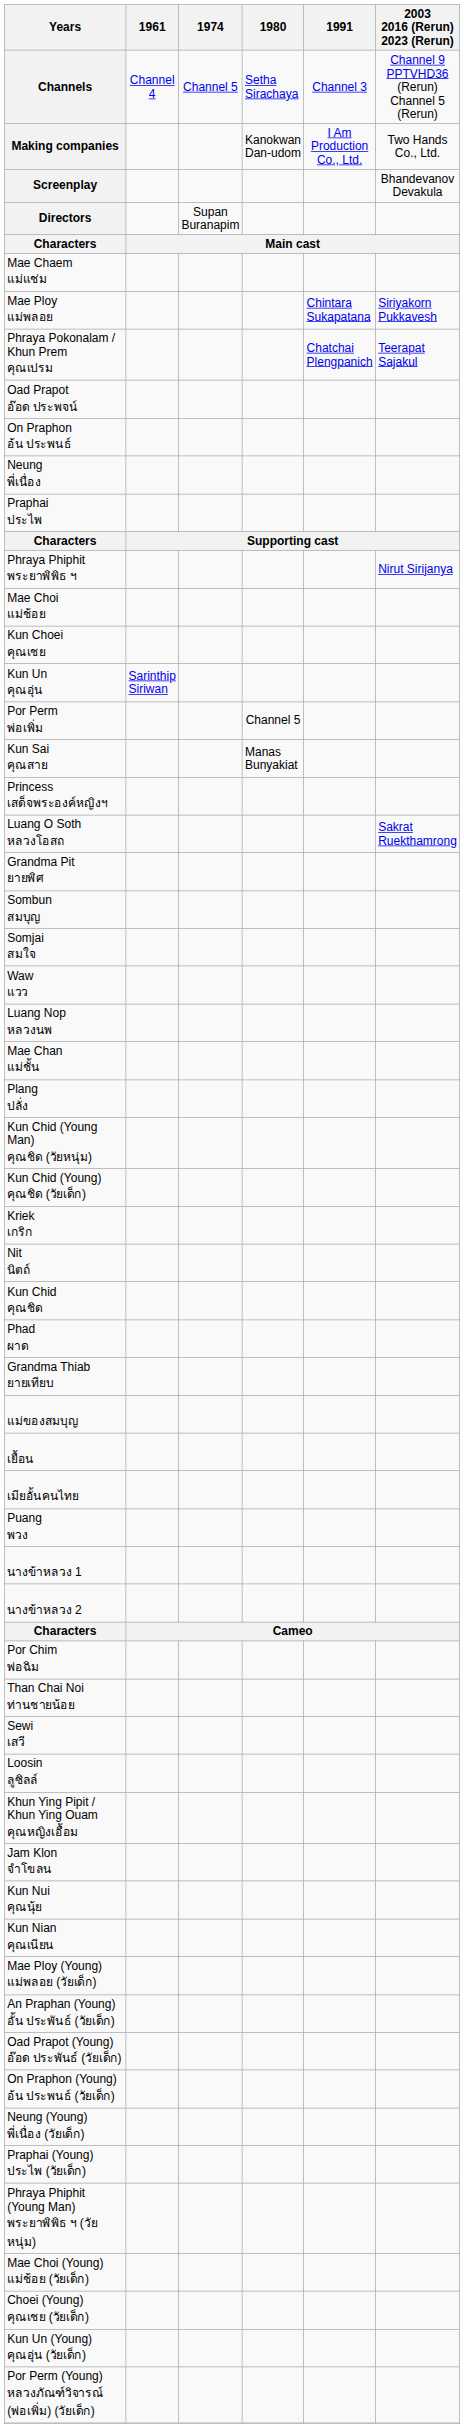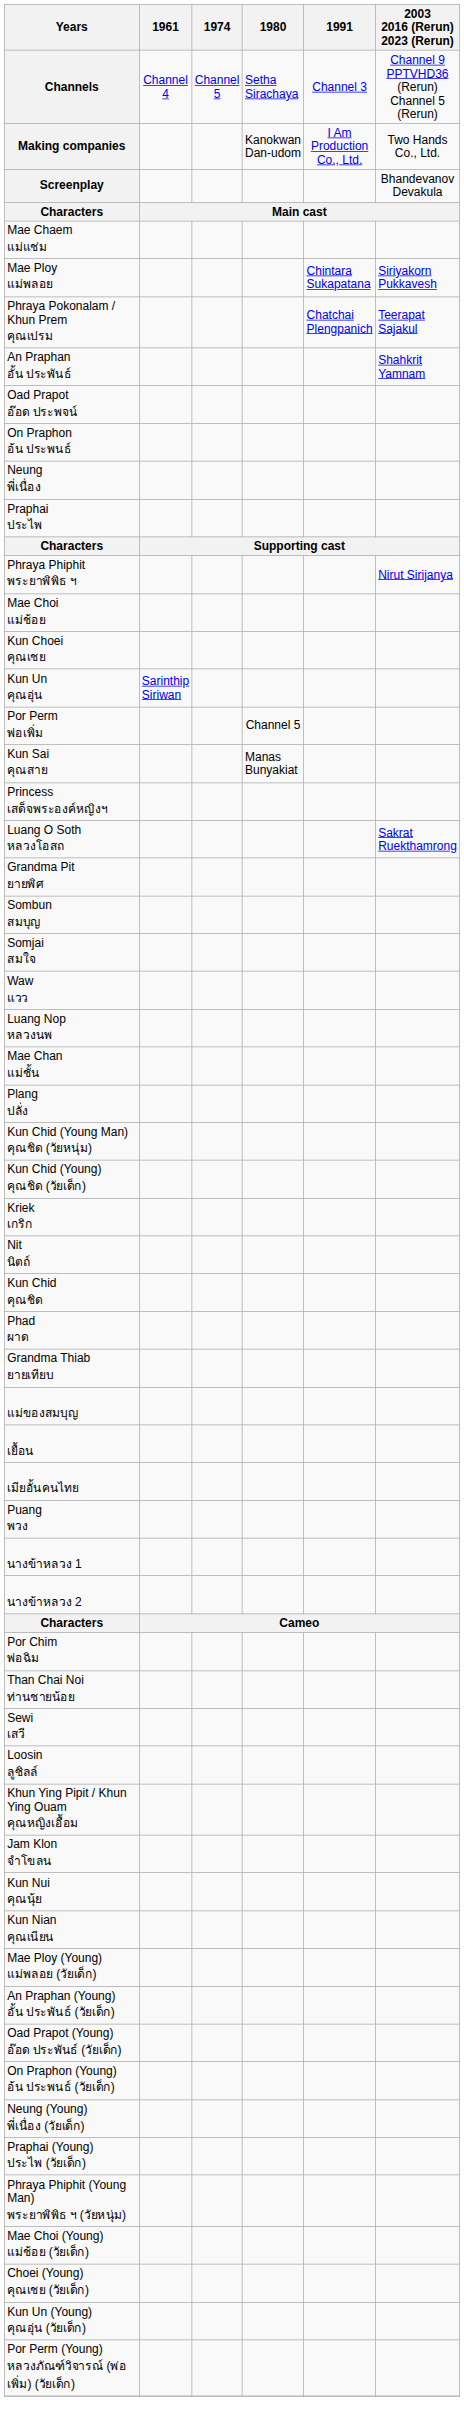 <table class="wikitable">
 <tr>
 <th width="100px">Years</th>
 <th>1961</th>
 <th>1974</th>
 <th>1980</th>
 <th>1991</th>
 <th>2003 <br> 2016 (Rerun) <br> 2023 (Rerun)</th>
 </tr>
 <tr>
 <th scope="row" width="200px"><strong>Channels</strong></th>
 <td align="center"><a href='#'>Channel 4</a></td>
 <td align="center"><a href='#'>Channel 5</a></td>
 <td><a href='#'>Setha Sirachaya</a></td>
 <td align="center"><a href='#'>Channel 3</a></td>
 <td align="center"><a href='#'>Channel 9</a> <br> <a href='#'>PPTVHD36</a> (Rerun) <br> Channel 5 (Rerun)</td>
 </tr>
 <tr>
 <th scope="row">Making companies</th>
 <td align="center"></td>
 <td align="center"></td>
 <td align="center">Kanokwan Dan-udom</td>
 <td align="center"><a href='#'>I Am Production Co., Ltd.</a></td>
 <td align="center">Two Hands Co., Ltd.</td>
 </tr>
 <tr>
 <th scope="row"><strong>Screenplay</strong></th>
 <td align="center"></td>
 <td align="center"></td>
 <td align="center"></td>
 <td align="center"> <br> </td>
 <td align="center">Bhandevanov Devakula</td>
 </tr>
 <tr>
-<th scope="row"><strong>Directors</strong></th>
-<td align="center"></td>
-<td align="center">Supan Buranapim</td>
-<td align="center"></td>
-<td align="center"></td>
-<td align="center"></td>
-</tr>
-<tr>
 <th scope="col" width="300px"><strong>Characters</strong></th>
 <th colspan="5" align="center" scope="col" width="350px">Main cast</th>
 </tr>
 <tr>
 <td>Mae Chaem <br> แม่แช่ม</td>
 <td></td>
 <td></td>
 <td></td>
 <td></td>
 <td></td>
 </tr>
 <tr>
 <td>Mae Ploy <br> แม่พลอย</td>
 <td> <br> </td>
 <td></td>
 <td> <br> </td>
 <td><a href='#'>Chintara Sukapatana</a></td>
 <td><a href='#'>Siriyakorn Pukkavesh</a></td>
 </tr>
 <tr>
 <td>Phraya Pokonalam / Khun Prem <br> คุณเปรม</td>
 <td></td>
 <td></td>
 <td></td>
 <td><a href='#'>Chatchai Plengpanich</a></td>
 <td><a href='#'>Teerapat Sajakul</a></td>
+</tr>
+<tr>
+<td>An Praphan <br> อั้น ประพันธ์</td>
+<td></td>
+<td></td>
+<td></td>
+<td></td>
+<td><a href='#'>Shahkrit Yamnam</a></td>
 </tr>
 <tr>
 <td>Oad Prapot <br> อ๊อด ประพจน์</td>
 <td></td>
 <td></td>
 <td></td>
 <td></td>
 <td></td>
 </tr>
 <tr>
 <td>On Praphon <br> อ้น ประพนธ์</td>
 <td></td>
 <td></td>
 <td></td>
 <td></td>
 <td></td>
 </tr>
 <tr>
 <td>Neung <br> พี่เนื่อง</td>
 <td></td>
 <td></td>
 <td></td>
 <td></td>
 <td></td>
 </tr>
 <tr>
 <td>Praphai <br> ประไพ</td>
 <td></td>
 <td></td>
 <td></td>
 <td></td>
 <td></td>
 </tr>
 <tr>
 <th scope="col" width="300px"><strong>Characters</strong></th>
 <th colspan="5" align="center" scope="col" width="350px">Supporting cast</th>
 </tr>
 <tr>
 <td>Phraya Phiphit <br> พระยาพิพิธ ฯ</td>
 <td></td>
 <td></td>
 <td></td>
 <td></td>
 <td><a href='#'>Nirut Sirijanya</a></td>
 </tr>
 <tr>
 <td>Mae Choi <br> แม่ช้อย</td>
 <td></td>
 <td></td>
 <td></td>
 <td></td>
 <td></td>
 </tr>
 <tr>
 <td>Kun Choei <br> คุณเชย</td>
 <td></td>
 <td></td>
 <td></td>
 <td></td>
 <td></td>
 </tr>
 <tr>
 <td>Kun Un <br> คุณอุ่น</td>
 <td><a href='#'>Sarinthip Siriwan</a></td>
 <td></td>
 <td></td>
 <td></td>
 <td></td>
 </tr>
 <tr>
 <td>Por Perm <br> พ่อเพิ่ม</td>
 <td></td>
 <td></td>
 <td align="center">Channel 5</td>
 <td></td>
 <td></td>
 </tr>
 <tr>
 <td>Kun Sai <br> คุณสาย</td>
 <td></td>
 <td></td>
 <td>Manas Bunyakiat</td>
 <td></td>
 <td></td>
 </tr>
 <tr>
 <td>Princess <br> เสด็จพระองค์หญิงฯ</td>
 <td></td>
 <td></td>
 <td></td>
 <td></td>
 <td></td>
 </tr>
 <tr>
 <td>Luang O Soth <br> หลวงโอสถ</td>
 <td></td>
 <td></td>
 <td></td>
 <td></td>
 <td><a href='#'>Sakrat Ruekthamrong</a></td>
 </tr>
 <tr>
 <td>Grandma Pit <br> ยายพิศ</td>
 <td></td>
 <td></td>
 <td></td>
 <td></td>
 <td></td>
 </tr>
 <tr>
 <td>Sombun <br> สมบุญ</td>
 <td></td>
 <td></td>
 <td></td>
 <td></td>
 <td></td>
 </tr>
 <tr>
 <td>Somjai <br> สมใจ</td>
 <td></td>
 <td></td>
 <td></td>
 <td></td>
 <td></td>
 </tr>
 <tr>
 <td>Waw <br> แวว</td>
 <td></td>
 <td></td>
 <td></td>
 <td></td>
 <td></td>
 </tr>
 <tr>
 <td>Luang Nop <br> หลวงนพ</td>
 <td></td>
 <td></td>
 <td></td>
 <td></td>
 <td></td>
 </tr>
 <tr>
 <td>Mae Chan <br> แม่ชั้น</td>
 <td></td>
 <td></td>
 <td></td>
 <td></td>
 <td></td>
 </tr>
 <tr>
 <td>Plang <br> ปลั่ง</td>
 <td></td>
 <td></td>
 <td></td>
 <td></td>
 <td></td>
 </tr>
 <tr>
 <td>Kun Chid (Young Man) <br> คุณชิด (วัยหนุ่ม)</td>
 <td></td>
 <td></td>
 <td></td>
 <td></td>
 <td></td>
 </tr>
 <tr>
 <td>Kun Chid (Young) <br> คุณชิด (วัยเด็ก)</td>
 <td></td>
 <td></td>
 <td></td>
 <td></td>
 <td></td>
 </tr>
 <tr>
 <td>Kriek <br> เกริก</td>
 <td></td>
 <td></td>
 <td></td>
 <td></td>
 <td></td>
 </tr>
 <tr>
 <td>Nit <br> นิตถ์</td>
 <td></td>
 <td></td>
 <td></td>
 <td></td>
 <td></td>
 </tr>
 <tr>
 <td>Kun Chid <br> คุณชิด</td>
 <td></td>
 <td></td>
 <td></td>
 <td></td>
 <td></td>
 </tr>
 <tr>
 <td>Phad <br> ผาด</td>
 <td></td>
 <td></td>
 <td></td>
 <td></td>
 <td></td>
 </tr>
 <tr>
 <td>Grandma Thiab <br> ยายเทียบ</td>
 <td></td>
 <td></td>
 <td></td>
 <td></td>
 <td></td>
 </tr>
 <tr>
 <td><br> แม่ของสมบุญ</td>
 <td></td>
 <td></td>
 <td></td>
 <td></td>
 <td></td>
 </tr>
 <tr>
 <td><br> เยื้อน</td>
 <td></td>
 <td></td>
 <td></td>
 <td></td>
 <td></td>
 </tr>
 <tr>
 <td><br> เมียอั้นคนไทย</td>
 <td></td>
 <td></td>
 <td></td>
 <td></td>
 <td></td>
 </tr>
 <tr>
 <td>Puang <br> พวง</td>
 <td></td>
 <td></td>
 <td></td>
 <td></td>
 <td></td>
 </tr>
 <tr>
 <td><br> นางข้าหลวง 1</td>
 <td></td>
 <td></td>
 <td></td>
 <td></td>
 <td></td>
 </tr>
 <tr>
 <td><br> นางข้าหลวง 2</td>
 <td></td>
 <td></td>
 <td></td>
 <td></td>
 <td></td>
 </tr>
 <tr>
 <th scope="col" width="300px"><strong>Characters</strong></th>
 <th colspan="5" align="center" scope="col" width="350px">Cameo</th>
 </tr>
 <tr>
 <td>Por Chim <br> พ่อฉิม</td>
 <td></td>
 <td></td>
 <td></td>
 <td></td>
 <td></td>
 </tr>
 <tr>
 <td>Than Chai Noi <br> ท่านชายน้อย</td>
 <td></td>
 <td></td>
 <td></td>
 <td></td>
 <td></td>
 </tr>
 <tr>
 <td>Sewi <br> เสวี</td>
 <td></td>
 <td></td>
 <td></td>
 <td></td>
 <td></td>
 </tr>
 <tr>
 <td>Loosin <br> ลูซิลล์</td>
 <td></td>
 <td></td>
 <td></td>
 <td></td>
 <td></td>
 </tr>
 <tr>
 <td>Khun Ying Pipit / Khun Ying Ouam <br> คุณหญิงเอื้อม</td>
 <td></td>
 <td></td>
 <td></td>
 <td></td>
 <td></td>
 </tr>
 <tr>
 <td>Jam Klon <br> จำโขลน</td>
 <td></td>
 <td></td>
 <td></td>
 <td></td>
 <td></td>
 </tr>
 <tr>
 <td>Kun Nui <br> คุณนุ้ย</td>
 <td></td>
 <td></td>
 <td></td>
 <td></td>
 <td></td>
 </tr>
 <tr>
 <td>Kun Nian <br> คุณเนียน</td>
 <td></td>
 <td></td>
 <td></td>
 <td></td>
 <td></td>
 </tr>
 <tr>
 <td>Mae Ploy (Young) <br> แม่พลอย (วัยเด็ก)</td>
 <td></td>
 <td></td>
 <td></td>
 <td></td>
 <td></td>
 </tr>
 <tr>
 <td>An Praphan (Young) <br> อั้น ประพันธ์ (วัยเด็ก)</td>
 <td></td>
 <td></td>
 <td></td>
 <td></td>
 <td></td>
 </tr>
 <tr>
 <td>Oad Prapot (Young) <br> อ๊อด ประพันธ์ (วัยเด็ก)</td>
 <td></td>
 <td></td>
 <td></td>
 <td></td>
 <td></td>
 </tr>
 <tr>
 <td>On Praphon (Young) <br> อ้น ประพนธ์ (วัยเด็ก)</td>
 <td></td>
 <td></td>
 <td></td>
 <td></td>
 <td></td>
 </tr>
 <tr>
 <td>Neung (Young) <br> พี่เนื่อง (วัยเด็ก)</td>
 <td></td>
 <td></td>
 <td></td>
 <td></td>
 <td></td>
 </tr>
 <tr>
 <td>Praphai (Young) <br> ประไพ (วัยเด็ก)</td>
 <td></td>
 <td></td>
 <td></td>
 <td></td>
 <td></td>
 </tr>
 <tr>
 <td>Phraya Phiphit (Young Man) <br> พระยาพิพิธ ฯ (วัยหนุ่ม)</td>
 <td></td>
 <td></td>
 <td></td>
 <td></td>
 <td></td>
 </tr>
 <tr>
 <td>Mae Choi (Young) <br> แม่ช้อย (วัยเด็ก)</td>
 <td></td>
 <td></td>
 <td></td>
 <td></td>
 <td></td>
 </tr>
 <tr>
 <td>Choei (Young) <br> คุณเชย (วัยเด็ก)</td>
 <td></td>
 <td></td>
 <td></td>
 <td></td>
 <td></td>
 </tr>
 <tr>
 <td>Kun Un (Young) <br> คุณอุ่น (วัยเด็ก)</td>
 <td></td>
 <td></td>
 <td></td>
 <td></td>
 <td></td>
 </tr>
 <tr>
 <td>Por Perm (Young) <br> หลวงภัณฑ์วิจารณ์ (พ่อเพิ่ม) (วัยเด็ก)</td>
 <td></td>
 <td></td>
 <td></td>
 <td></td>
 <td></td>
 </tr>
 <tr>
 </tr>
 </table>
